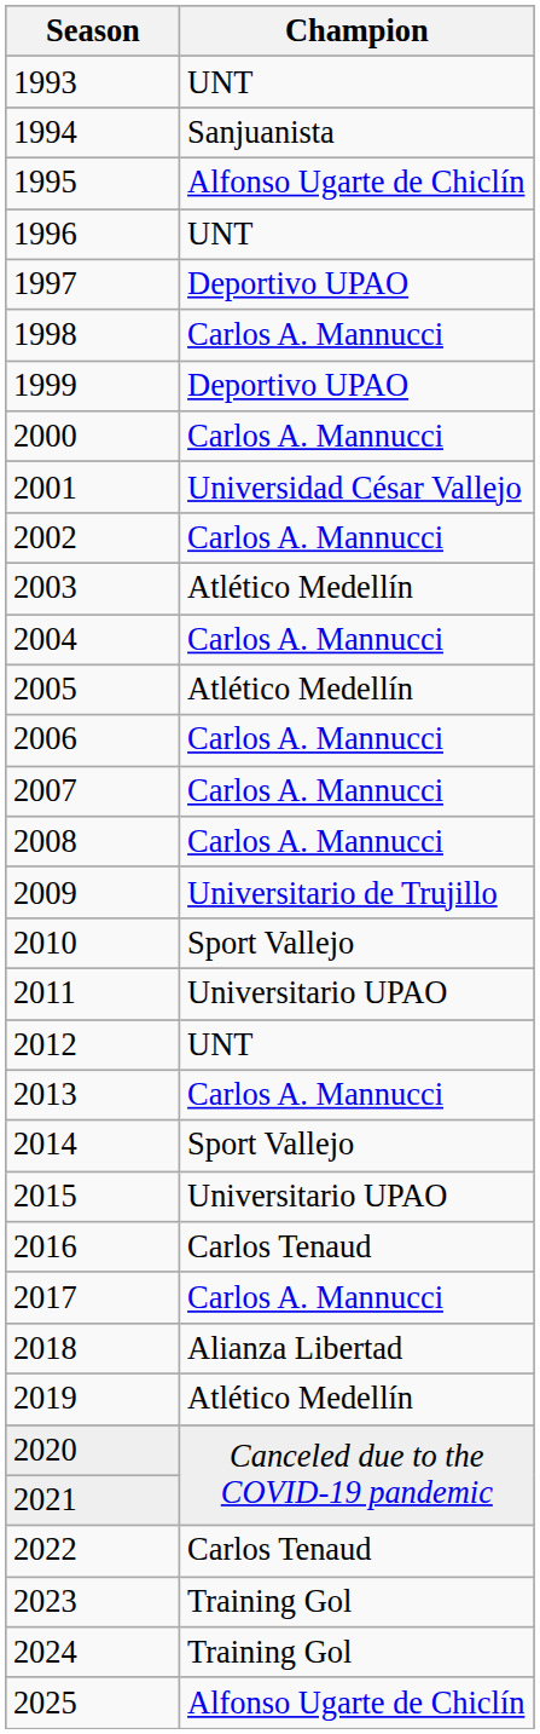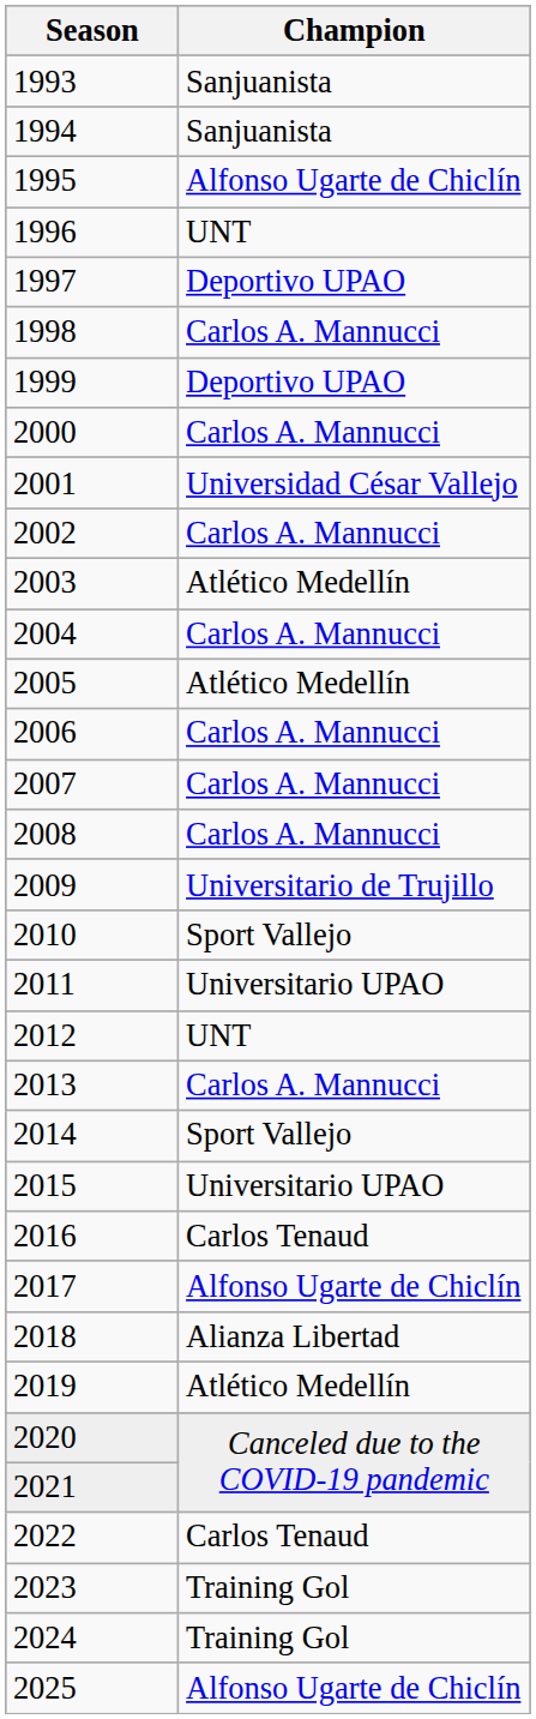 <table class="wikitable sortable">
 <tr>
 <th width=80px>Season</th>
 <th width=170px>Champion</th>
 </tr>
 <tr>
 <td>1993</td>
-<td>UNT</td>
+<td>Sanjuanista</td>
 </tr>
 <tr>
 <td>1994</td>
 <td>Sanjuanista</td>
 </tr>
 <tr>
 <td>1995</td>
 <td><a href='#'>Alfonso Ugarte de Chiclín</a></td>
 </tr>
 <tr>
 <td>1996</td>
 <td>UNT</td>
 </tr>
 <tr>
 <td>1997</td>
 <td><a href='#'>Deportivo UPAO</a></td>
 </tr>
 <tr>
 <td>1998</td>
 <td><a href='#'>Carlos A. Mannucci</a></td>
 </tr>
 <tr>
 <td>1999</td>
 <td><a href='#'>Deportivo UPAO</a></td>
 </tr>
 <tr>
 <td>2000</td>
 <td><a href='#'>Carlos A. Mannucci</a></td>
 </tr>
 <tr>
 <td>2001</td>
 <td><a href='#'>Universidad César Vallejo</a></td>
 </tr>
 <tr>
 <td>2002</td>
 <td><a href='#'>Carlos A. Mannucci</a></td>
 </tr>
 <tr>
 <td>2003</td>
 <td>Atlético Medellín</td>
 </tr>
 <tr>
 <td>2004</td>
 <td><a href='#'>Carlos A. Mannucci</a></td>
 </tr>
 <tr>
 <td>2005</td>
 <td>Atlético Medellín</td>
 </tr>
 <tr>
 <td>2006</td>
 <td><a href='#'>Carlos A. Mannucci</a></td>
 </tr>
 <tr>
 <td>2007</td>
 <td><a href='#'>Carlos A. Mannucci</a></td>
 </tr>
 <tr>
 <td>2008</td>
 <td><a href='#'>Carlos A. Mannucci</a></td>
 </tr>
 <tr>
 <td>2009</td>
 <td><a href='#'>Universitario de Trujillo</a></td>
 </tr>
 <tr>
 <td>2010</td>
 <td>Sport Vallejo</td>
 </tr>
 <tr>
 <td>2011</td>
 <td>Universitario UPAO</td>
 </tr>
 <tr>
 <td>2012</td>
 <td>UNT</td>
 </tr>
 <tr>
 <td>2013</td>
 <td><a href='#'>Carlos A. Mannucci</a></td>
 </tr>
 <tr>
 <td>2014</td>
 <td>Sport Vallejo</td>
 </tr>
 <tr>
 <td>2015</td>
 <td>Universitario UPAO</td>
 </tr>
 <tr>
 <td>2016</td>
 <td>Carlos Tenaud</td>
 </tr>
 <tr>
 <td>2017</td>
-<td><a href='#'>Carlos A. Mannucci</a></td>
+<td><a href='#'>Alfonso Ugarte de Chiclín</a></td>
 </tr>
 <tr>
 <td>2018</td>
 <td>Alianza Libertad</td>
 </tr>
 <tr>
 <td>2019</td>
 <td>Atlético Medellín</td>
 </tr>
 <tr bgcolor=#efefef>
 <td>2020</td>
 <td rowspan=2 colspan="1" align=center><em>Canceled due to the <a href='#'>COVID-19 pandemic</a></em></td>
 </tr>
 <tr bgcolor=#efefef>
 <td>2021</td>
 </tr>
 <tr>
 <td>2022</td>
 <td>Carlos Tenaud</td>
 </tr>
 <tr>
 <td>2023</td>
 <td>Training Gol</td>
 </tr>
 <tr>
 <td>2024</td>
 <td>Training Gol</td>
 </tr>
 <tr>
 <td>2025</td>
 <td><a href='#'>Alfonso Ugarte de Chiclín</a></td>
 </tr>
 <tr>
 </tr>
 </table>
